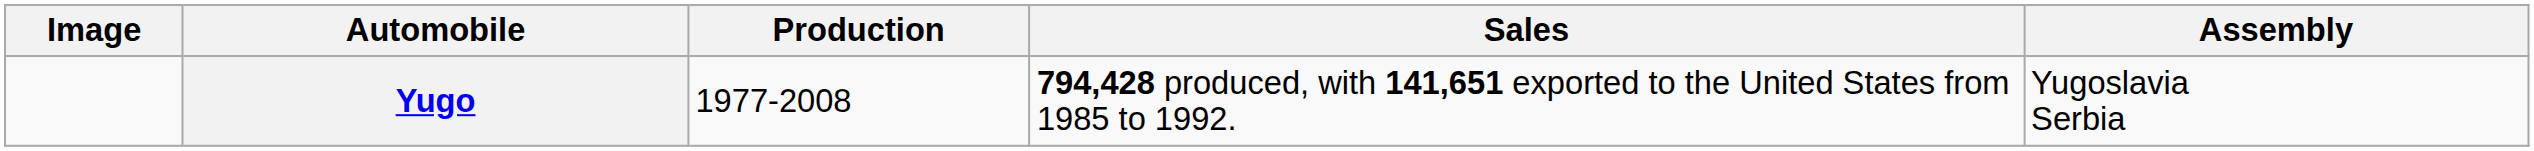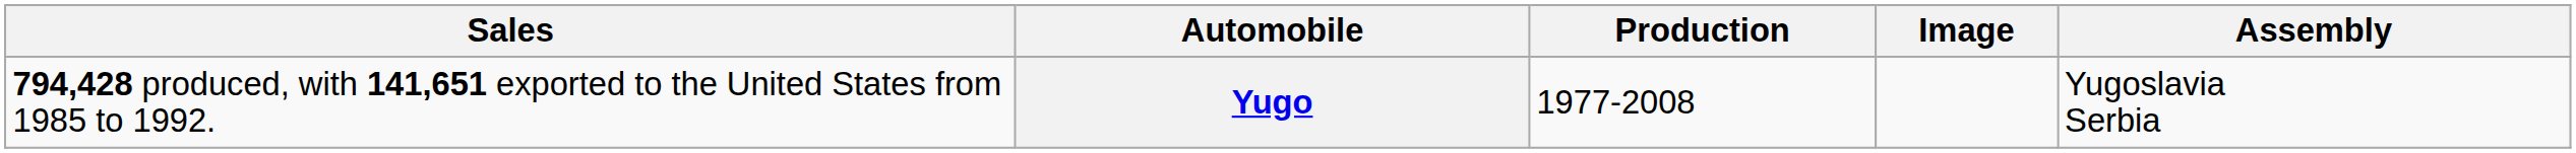 <table class="wikitable">
 <tr>
-<th style="width:5em">Image</th>
+<th style="width:30em">Sales</th>
 <th style="width:15em">Automobile</th>
 <th style="width:10em">Production</th>
-<th style="width:30em">Sales</th>
+<th style="width:5em">Image</th>
 <th style="width:15em">Assembly</th>
 </tr>
 <tr>
-<td></td>
+<td><strong>794,428</strong> produced, with <strong>141,651</strong> exported to the United States from 1985 to 1992.</td>
 <th><a href='#'>Yugo</a></th>
 <td>1977-2008</td>
-<td><strong>794,428</strong> produced, with <strong>141,651</strong> exported to the United States from 1985 to 1992.</td>
+<td></td>
 <td>Yugoslavia<br>Serbia</td>
 </tr>
 </table>
